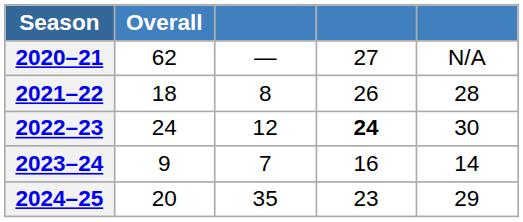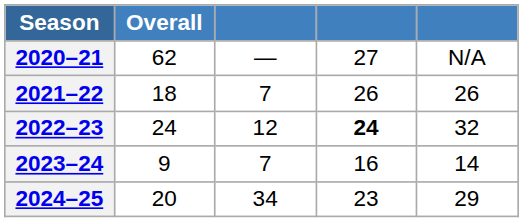 <table class="wikitable" style="font-size:86%; text-align:center; border:grey solid 1px; border-collapse:collapse; background:#ffffff;">
 <tr>
 <th style="background-color:#369; color:white; width:60px;"> Season </th>
 <th style="background-color:#4180be; color:white; width:55px;">Overall</th>
 <th style="background-color:#4180be; color:white; width:55px;"></th>
 <th style="background-color:#4180be; color:white; width:55px;"></th>
 <th style="background-color:#4180be; color:white; width:55px;"></th>
 </tr>
 <tr>
 <th scope=row align=center><a href='#'>2020–21</a></th>
 <td align=center>62</td>
 <td align=center>—</td>
 <td align=center>27</td>
 <td align=center>N/A</td>
 </tr>
 <tr>
 <th scope=row align=center><a href='#'>2021–22</a></th>
 <td align=center>18</td>
-<td align=center>8</td>
+<td align=center>7</td>
 <td align=center>26</td>
-<td align=center>28</td>
+<td align=center>26</td>
 </tr>
 <tr>
 <th scope=row align=center><a href='#'>2022–23</a></th>
 <td align=center>24</td>
 <td align=center>12</td>
 <td align=center><strong>24</strong></td>
-<td align=center>30</td>
+<td align=center>32</td>
 </tr>
 <tr>
 <th scope=row align=center><a href='#'>2023–24</a></th>
 <td align=center>9</td>
 <td align=center>7</td>
 <td align=center>16</td>
 <td align=center>14</td>
 </tr>
 <tr>
 <th scope=row align=center><a href='#'>2024–25</a></th>
 <td align=center>20</td>
-<td align=center>35</td>
+<td align=center>34</td>
 <td align=center>23</td>
 <td align=center>29</td>
 </tr>
 </table>
